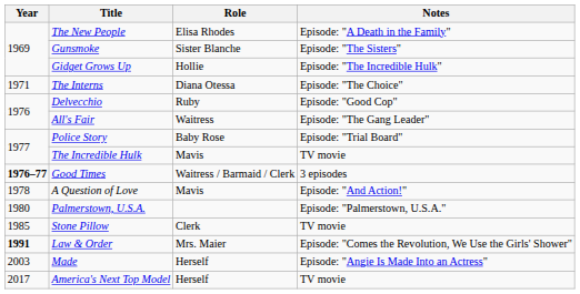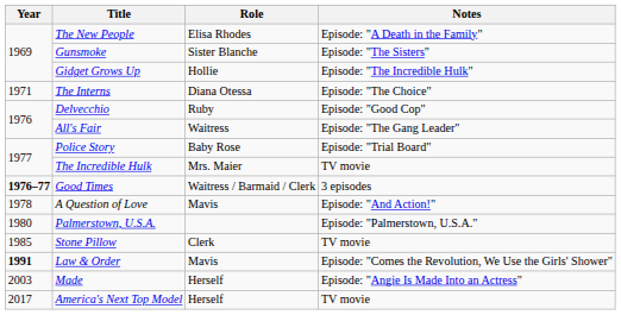 <table class="wikitable sortable">
 <tr>
 <th>Year</th>
 <th>Title</th>
 <th>Role</th>
 <th>Notes</th>
 </tr>
 <tr>
 <td rowspan="3">1969</td>
 <td><em><a href='#'>The New People</a></em></td>
 <td>Elisa Rhodes</td>
 <td>Episode: "<a href='#'>A Death in the Family</a>"</td>
 </tr>
 <tr>
 <td><em><a href='#'>Gunsmoke</a></em></td>
 <td>Sister Blanche</td>
 <td>Episode: "<a href='#'>The Sisters</a>"</td>
 </tr>
 <tr>
 <td><em><a href='#'>Gidget Grows Up</a></em></td>
 <td>Hollie</td>
 <td>Episode: "<a href='#'>The Incredible Hulk</a>"</td>
 </tr>
 <tr>
 <td>1971</td>
 <td><a href='#'><em>The Interns</em></a></td>
 <td>Diana Otessa</td>
 <td>Episode: "The Choice"</td>
 </tr>
 <tr>
 <td rowspan="2">1976</td>
 <td><a href='#'><em>Delvecchio</em></a></td>
 <td>Ruby</td>
 <td>Episode: "Good Cop"</td>
 </tr>
 <tr>
 <td><em><a href='#'>All's Fair</a></em></td>
 <td>Waitress</td>
 <td>Episode: "The Gang Leader"</td>
 </tr>
 <tr>
 <td rowspan="2">1977</td>
 <td><a href='#'><em>Police Story</em></a></td>
 <td>Baby Rose</td>
 <td>Episode: "Trial Board"</td>
 </tr>
 <tr>
 <td><a href='#'><em>The Incredible Hulk</em></a></td>
-<td>Mavis</td>
+<td>Mrs. Maier</td>
 <td>TV movie</td>
 </tr>
 <tr>
 <td><strong>1976–77</strong></td>
 <td><em><a href='#'>Good Times</a></em></td>
 <td>Waitress / Barmaid / Clerk</td>
 <td>3 episodes</td>
 </tr>
 <tr>
 <td>1978</td>
 <td><em>A Question of Love</em></td>
 <td>Mavis</td>
 <td>Episode: "<a href='#'>And Action!</a>"</td>
 </tr>
 <tr>
 <td>1980</td>
 <td><em><a href='#'>Palmerstown, U.S.A.</a></em></td>
 <td></td>
 <td>Episode: "Palmerstown, U.S.A."</td>
 </tr>
 <tr>
 <td>1985</td>
 <td><em><a href='#'>Stone Pillow</a></em></td>
 <td>Clerk</td>
 <td>TV movie</td>
 </tr>
 <tr>
 <td><strong>1991</strong></td>
 <td><em><a href='#'>Law & Order</a></em></td>
-<td>Mrs. Maier</td>
+<td>Mavis</td>
 <td>Episode: "Comes the Revolution, We Use the Girls' Shower"</td>
 </tr>
 <tr>
 <td>2003</td>
 <td><a href='#'><em>Made</em></a></td>
 <td>Herself</td>
 <td>Episode: "<a href='#'>Angie Is Made Into an Actress</a>"</td>
 </tr>
 <tr>
 <td>2017</td>
 <td><em><a href='#'>America's Next Top Model</a></em></td>
 <td>Herself</td>
 <td>TV movie</td>
 </tr>
 </table>
